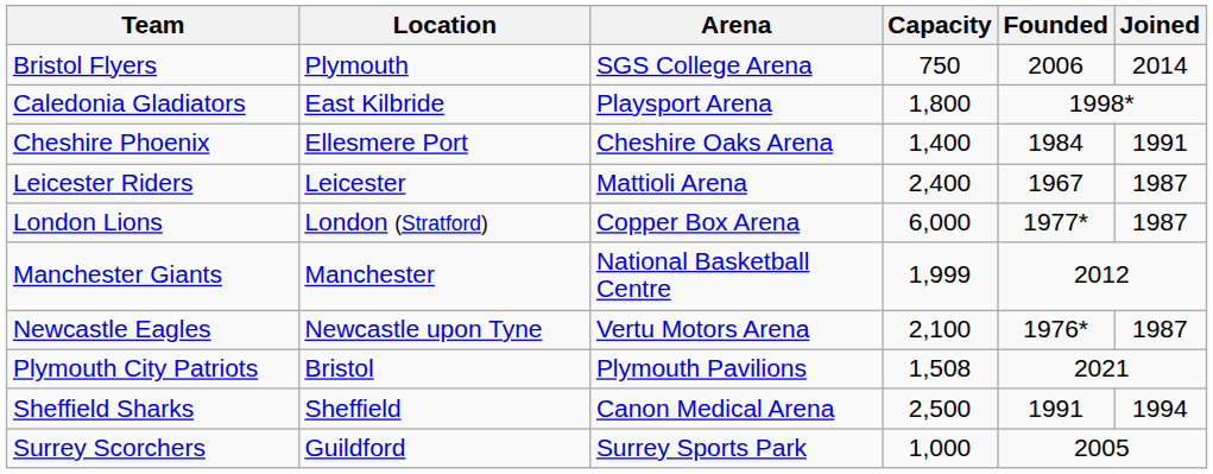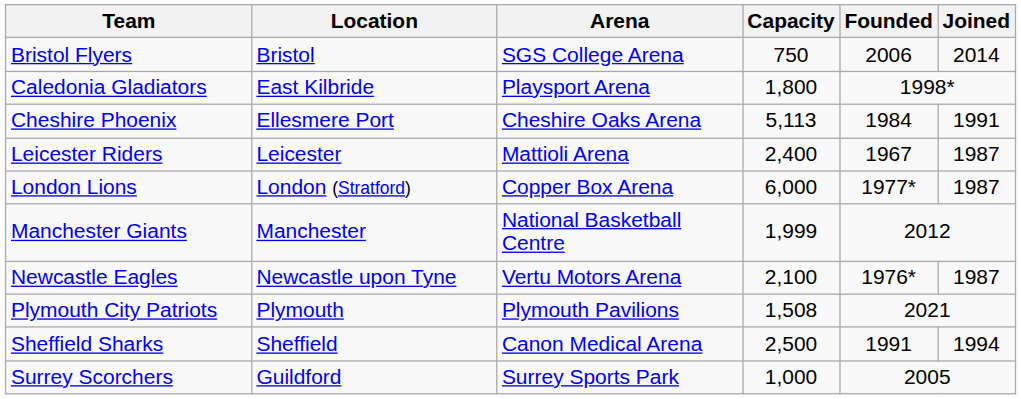 <table class="wikitable sortable" style="text-align:left;margin:1em auto;">
 <tr>
 <th scope="col" style="width: 180px;">Team</th>
 <th scope="col" style="width: 180px;">Location</th>
 <th scope="col" style="width: 180px;">Arena</th>
 <th>Capacity</th>
 <th>Founded</th>
 <th>Joined</th>
 </tr>
 <tr>
 <td><a href='#'>Bristol Flyers</a></td>
-<td> <a href='#'>Plymouth</a></td>
+<td> <a href='#'>Bristol</a></td>
 <td><a href='#'>SGS College Arena</a></td>
 <td align=center>750</td>
 <td align=center>2006</td>
 <td align=center>2014</td>
 </tr>
 <tr>
 <td><a href='#'>Caledonia Gladiators</a></td>
 <td> <a href='#'>East Kilbride</a></td>
 <td><a href='#'>Playsport Arena</a></td>
 <td align=center>1,800</td>
 <td colspan="2" style="text-align:center;">1998*</td>
 </tr>
 <tr>
 <td><a href='#'>Cheshire Phoenix</a></td>
 <td> <a href='#'>Ellesmere Port</a></td>
 <td><a href='#'>Cheshire Oaks Arena</a></td>
-<td align=center>1,400</td>
+<td align=center>5,113</td>
 <td align=center>1984</td>
 <td align=center>1991</td>
 </tr>
 <tr>
 <td><a href='#'>Leicester Riders</a></td>
 <td> <a href='#'>Leicester</a></td>
 <td><a href='#'>Mattioli Arena</a></td>
 <td align=center>2,400</td>
 <td align=center>1967</td>
 <td align=center>1987</td>
 </tr>
 <tr>
 <td><a href='#'>London Lions</a></td>
 <td> <a href='#'>London</a> <small>(<a href='#'>Stratford</a>)</small></td>
 <td><a href='#'>Copper Box Arena</a></td>
 <td align=center>6,000</td>
 <td align=center>1977*</td>
 <td align=center>1987</td>
 </tr>
 <tr>
 <td><a href='#'>Manchester Giants</a></td>
 <td> <a href='#'>Manchester</a></td>
 <td><a href='#'>National Basketball Centre</a></td>
 <td align=center>1,999</td>
 <td colspan="2" style="text-align:center;">2012</td>
 </tr>
 <tr>
 <td><a href='#'>Newcastle Eagles</a></td>
 <td> <a href='#'>Newcastle upon Tyne</a></td>
 <td><a href='#'>Vertu Motors Arena</a></td>
 <td align=center>2,100</td>
 <td align=center>1976*</td>
 <td align=center>1987</td>
 </tr>
 <tr>
 <td><a href='#'>Plymouth City Patriots</a></td>
-<td> <a href='#'>Bristol</a></td>
+<td> <a href='#'>Plymouth</a></td>
 <td><a href='#'>Plymouth Pavilions</a></td>
 <td align=center>1,508</td>
 <td colspan="2" style="text-align:center;">2021</td>
 </tr>
 <tr>
 <td><a href='#'>Sheffield Sharks</a></td>
 <td> <a href='#'>Sheffield</a></td>
 <td><a href='#'>Canon Medical Arena</a></td>
 <td align=center>2,500</td>
 <td align=center>1991</td>
 <td align=center>1994</td>
 </tr>
 <tr>
 <td><a href='#'>Surrey Scorchers</a></td>
 <td> <a href='#'>Guildford</a></td>
 <td><a href='#'>Surrey Sports Park</a></td>
 <td align=center>1,000</td>
 <td colspan="2" style="text-align:center;">2005</td>
 </tr>
 </table>
